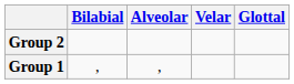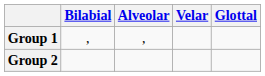 <table class="wikitable" style="text-align: center;">
 <tr>
 <th></th>
 <th><a href='#'>Bilabial</a></th>
 <th><a href='#'>Alveolar</a></th>
 <th><a href='#'>Velar</a></th>
 <th><a href='#'>Glottal</a></th>
 </tr>
 <tr>
+<th>Group 1</th>
+<td>, </td>
+<td>, </td>
+<td></td>
+<td></td>
+</tr>
+<tr>
 <th>Group 2</th>
 <td></td>
 <td></td>
 <td></td>
 <td></td>
 </tr>
-<tr>
-<th>Group 1</th>
-<td>, </td>
-<td>, </td>
-<td></td>
-<td></td>
-</tr>
 </table>
